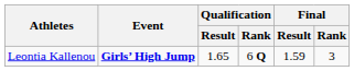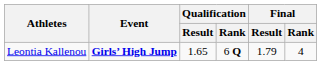 <table class="wikitable" border="1" style="font-size:90%">
 <tr>
 <th rowspan=2>Athletes</th>
 <th rowspan=2>Event</th>
 <th colspan=2>Qualification</th>
 <th colspan=2>Final</th>
 </tr>
 <tr>
 <th>Result</th>
 <th>Rank</th>
 <th>Result</th>
 <th>Rank</th>
 </tr>
 <tr>
 <td><a href='#'>Leontia Kallenou</a></td>
 <td><strong><a href='#'>Girls’ High Jump</a></strong></td>
 <td align=center>1.65</td>
 <td align=center>6 <strong>Q</strong></td>
-<td align=center>1.59</td>
-<td align=center>3</td>
+<td align=center>1.79</td>
+<td align=center>4</td>
 </tr>
 </table>
